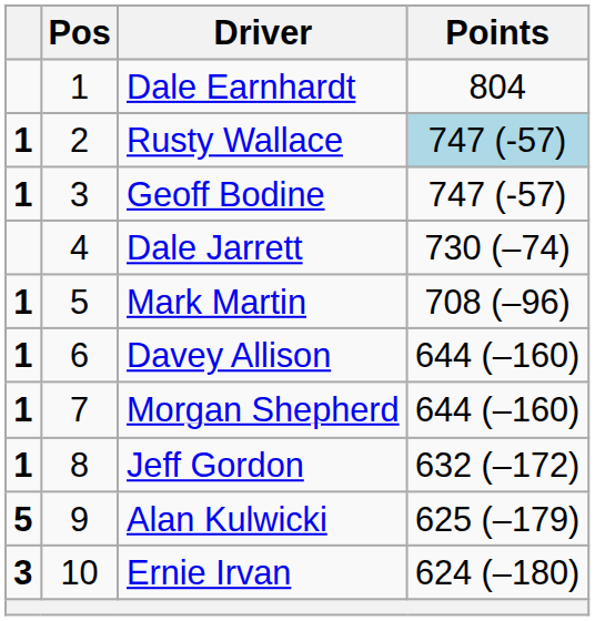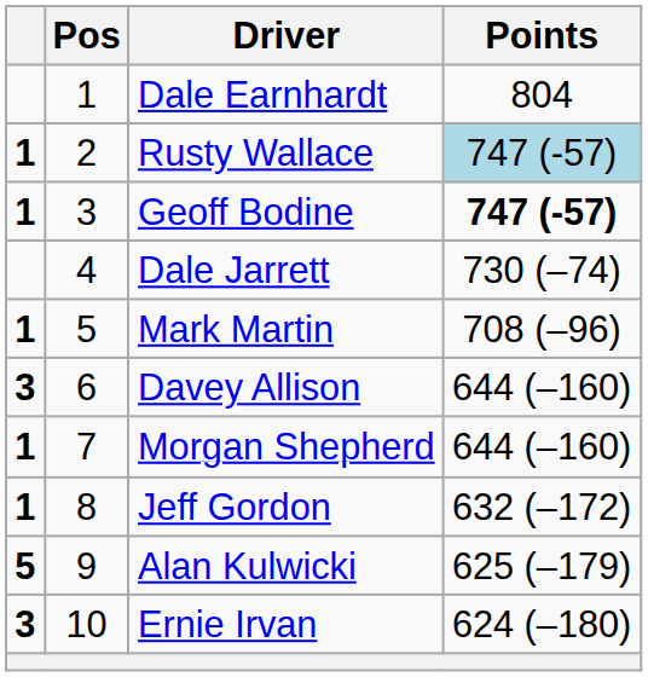 <table class="wikitable" style="font-size: 95%;">
 <tr>
 <th></th>
 <th>Pos</th>
 <th>Driver</th>
 <th>Points</th>
 </tr>
 <tr>
 <td align="left"></td>
 <td style="text-align:center;">1</td>
 <td><a href='#'>Dale Earnhardt</a></td>
 <td style="text-align:center;">804</td>
 </tr>
 <tr>
 <td align="left"> <strong>1</strong></td>
 <td style="text-align:center;">2</td>
 <td><a href='#'>Rusty Wallace</a></td>
 <td style="background: lightblue; text-align:center;">747 (-57)</td>
 </tr>
 <tr>
 <td align="left"> <strong>1</strong></td>
 <td style="text-align:center;">3</td>
 <td><a href='#'>Geoff Bodine</a></td>
-<td style="text-align:center;">747 (-57)</td>
+<td style="text-align:center;"><strong>747 (-57)</strong></td>
 </tr>
 <tr>
 <td align="left"></td>
 <td style="text-align:center;">4</td>
 <td><a href='#'>Dale Jarrett</a></td>
 <td style="text-align:center;">730 (–74)</td>
 </tr>
 <tr>
 <td align="left"> <strong>1</strong></td>
 <td style="text-align:center;">5</td>
 <td><a href='#'>Mark Martin</a></td>
 <td style="text-align:center;">708 (–96)</td>
 </tr>
 <tr>
-<td align="left"> <strong>1</strong></td>
+<td align="left"> <strong>3</strong></td>
 <td style="text-align:center;">6</td>
 <td><a href='#'>Davey Allison</a></td>
 <td style="text-align:center;">644 (–160)</td>
 </tr>
 <tr>
 <td align="left"> <strong>1</strong></td>
 <td style="text-align:center;">7</td>
 <td><a href='#'>Morgan Shepherd</a></td>
 <td style="text-align:center;">644 (–160)</td>
 </tr>
 <tr>
 <td align="left"> <strong>1</strong></td>
 <td style="text-align:center;">8</td>
 <td><a href='#'>Jeff Gordon</a></td>
 <td style="text-align:center;">632 (–172)</td>
 </tr>
 <tr>
 <td align="left"> <strong>5</strong></td>
 <td style="text-align:center;">9</td>
 <td><a href='#'>Alan Kulwicki</a></td>
 <td style="text-align:center;">625 (–179)</td>
 </tr>
 <tr>
 <td align="left"> <strong>3</strong></td>
 <td style="text-align:center;">10</td>
 <td><a href='#'>Ernie Irvan</a></td>
 <td style="text-align:center;">624 (–180)</td>
 </tr>
 <tr class="sortbottom">
 <th colspan="9"></th>
 </tr>
 </table>
